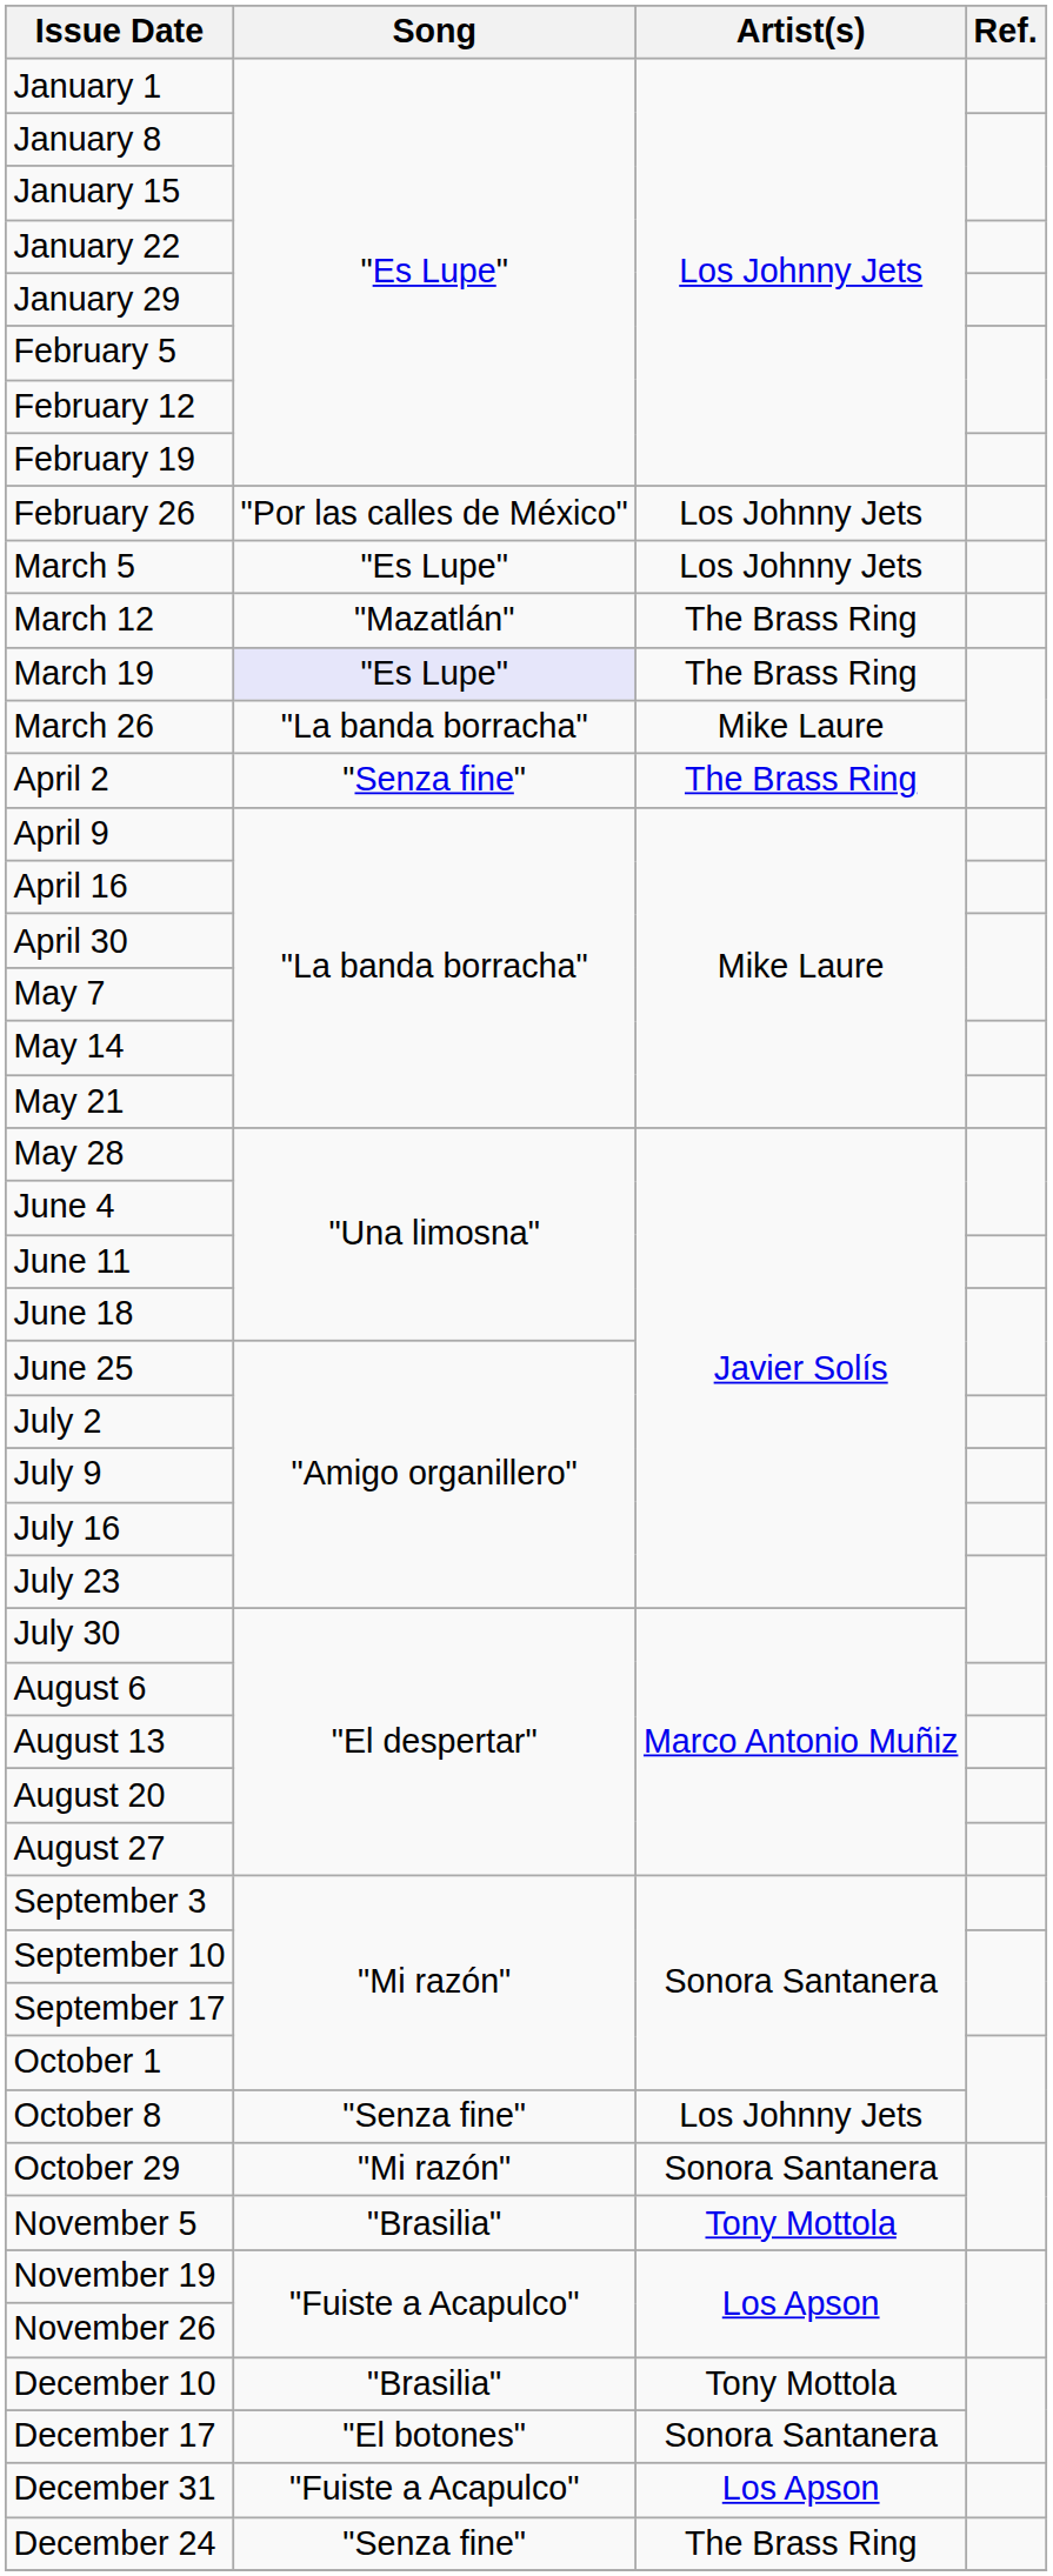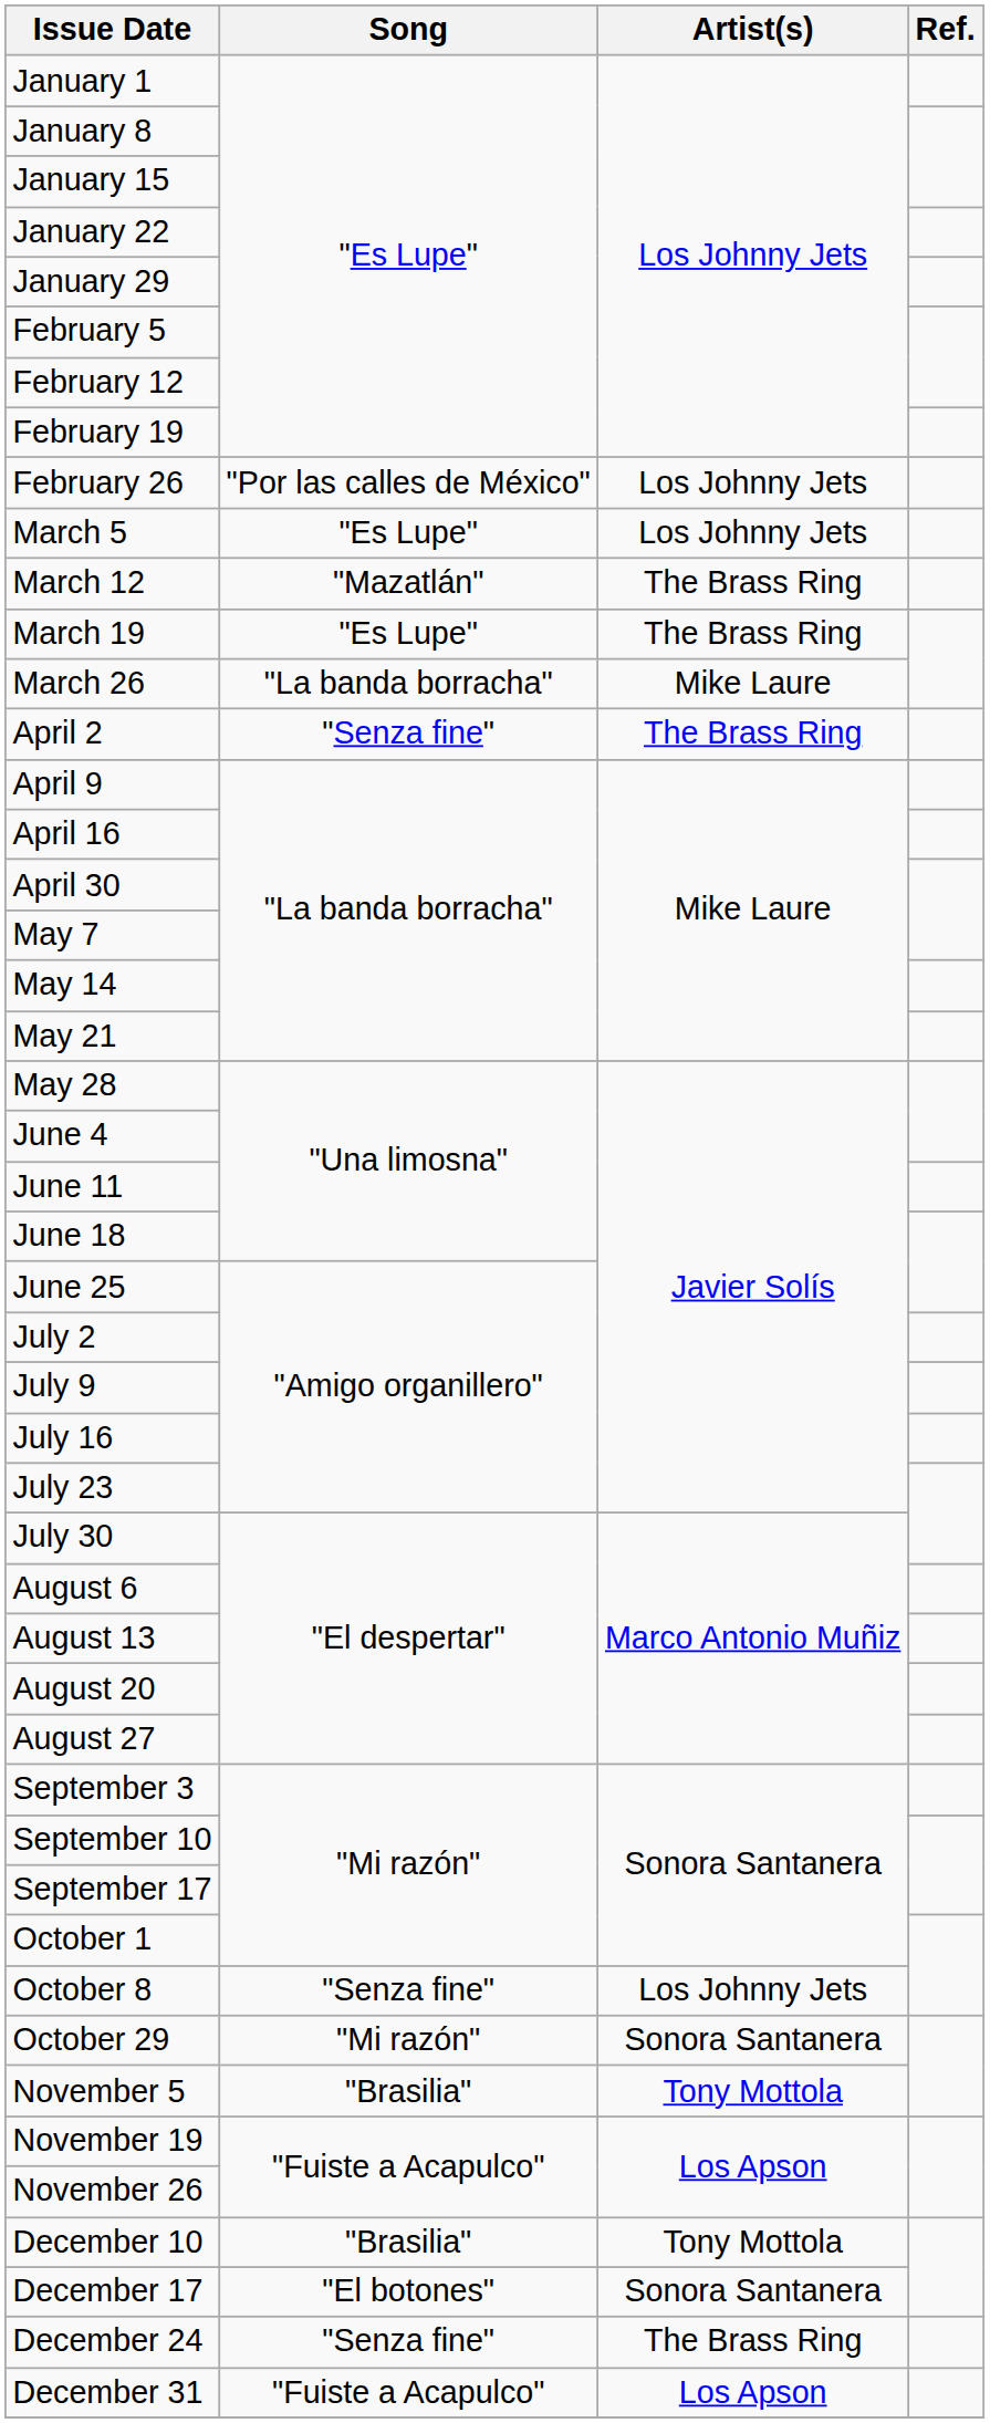 <table class="wikitable">
 <tr>
 <th>Issue Date</th>
 <th>Song</th>
 <th>Artist(s)</th>
 <th>Ref.</th>
 </tr>
 <tr>
 <td>January 1</td>
 <td align="center" rowspan="8">"<a href='#'>Es Lupe</a>"</td>
 <td align="center" rowspan="8"><a href='#'>Los Johnny Jets</a></td>
 <td align="center" rowspan=1></td>
 </tr>
 <tr>
 <td>January 8</td>
 <td align="center" rowspan=2></td>
 </tr>
 <tr>
 <td>January 15</td>
 </tr>
 <tr>
 <td>January 22</td>
 <td align="center" rowspan=1></td>
 </tr>
 <tr>
 <td>January 29</td>
 <td align="center" rowspan=1></td>
 </tr>
 <tr>
 <td>February 5</td>
 <td align="center" rowspan=2></td>
 </tr>
 <tr>
 <td>February 12</td>
 </tr>
 <tr>
 <td>February 19</td>
 <td align="center" rowspan=1></td>
 </tr>
 <tr>
 <td>February 26</td>
 <td align="center">"Por las calles de México"</td>
 <td align="center">Los Johnny Jets</td>
 <td align="center" rowspan=1></td>
 </tr>
 <tr>
 <td>March 5</td>
 <td align="center">"Es Lupe"</td>
 <td align="center">Los Johnny Jets</td>
 <td align="center" rowspan=1></td>
 </tr>
 <tr>
 <td>March 12</td>
 <td align="center">"Mazatlán"</td>
 <td align="center">The Brass Ring</td>
 <td align="center" rowspan=1></td>
 </tr>
 <tr>
 <td>March 19</td>
-<td align="center" style="background: lavender;">"Es Lupe"</td>
+<td align="center">"Es Lupe"</td>
 <td align="center">The Brass Ring</td>
 <td align="center" rowspan=2></td>
 </tr>
 <tr>
 <td>March 26</td>
 <td align="center">"La banda borracha"</td>
 <td align="center">Mike Laure</td>
 </tr>
 <tr>
 <td>April 2</td>
 <td align="center">"<a href='#'>Senza fine</a>"</td>
 <td align="center"><a href='#'>The Brass Ring</a></td>
 <td align="center" rowspan=1></td>
 </tr>
 <tr>
 <td>April 9</td>
 <td align="center" rowspan="6">"La banda borracha"</td>
 <td align="center" rowspan="6">Mike Laure</td>
 <td align="center" rowspan=1></td>
 </tr>
 <tr>
 <td>April 16</td>
 <td align="center" rowspan=1></td>
 </tr>
 <tr>
 <td>April 30</td>
 <td align="center" rowspan=2></td>
 </tr>
 <tr>
 <td>May 7</td>
 </tr>
 <tr>
 <td>May 14</td>
 <td align="center" rowspan=1></td>
 </tr>
 <tr>
 <td>May 21</td>
 <td align="center" rowspan=1></td>
 </tr>
 <tr>
 <td>May 28</td>
 <td align="center" rowspan="4">"Una limosna"</td>
 <td align="center" rowspan="9"><a href='#'>Javier Solís</a></td>
 <td align="center" rowspan=2></td>
 </tr>
 <tr>
 <td>June 4</td>
 </tr>
 <tr>
 <td>June 11</td>
 <td align="center" rowspan=1></td>
 </tr>
 <tr>
 <td>June 18</td>
 <td align="center" rowspan=2></td>
 </tr>
 <tr>
 <td>June 25</td>
 <td align="center" rowspan="5">"Amigo organillero"</td>
 </tr>
 <tr>
 <td>July 2</td>
 <td align="center" rowspan=1></td>
 </tr>
 <tr>
 <td>July 9</td>
 <td align="center" rowspan=1></td>
 </tr>
 <tr>
 <td>July 16</td>
 <td align="center" rowspan=1></td>
 </tr>
 <tr>
 <td>July 23</td>
 <td align="center" rowspan=2></td>
 </tr>
 <tr>
 <td>July 30</td>
 <td align="center" rowspan="5">"El despertar"</td>
 <td align="center" rowspan="5"><a href='#'>Marco Antonio Muñiz</a></td>
 </tr>
 <tr>
 <td>August 6</td>
 <td align="center" rowspan=1></td>
 </tr>
 <tr>
 <td>August 13</td>
 <td align="center" rowspan=1></td>
 </tr>
 <tr>
 <td>August 20</td>
 <td align="center" rowspan=1></td>
 </tr>
 <tr>
 <td>August 27</td>
 <td align="center" rowspan=1></td>
 </tr>
 <tr>
 <td>September 3</td>
 <td align="center" rowspan="4">"Mi razón"</td>
 <td align="center" rowspan="4">Sonora Santanera</td>
 <td align="center" rowspan=1></td>
 </tr>
 <tr>
 <td>September 10</td>
 <td align="center" rowspan=2></td>
 </tr>
 <tr>
 <td>September 17</td>
 </tr>
 <tr>
 <td>October 1</td>
 <td align="center" rowspan=2></td>
 </tr>
 <tr>
 <td>October 8</td>
 <td align="center">"Senza fine"</td>
 <td align="center">Los Johnny Jets</td>
 </tr>
 <tr>
 <td>October 29</td>
 <td align="center">"Mi razón"</td>
 <td align="center">Sonora Santanera</td>
 <td align="center" rowspan=2></td>
 </tr>
 <tr>
 <td>November 5</td>
 <td align="center">"Brasilia"</td>
 <td align="center"><a href='#'>Tony Mottola</a></td>
 </tr>
 <tr>
 <td>November 19</td>
 <td align="center" rowspan="2">"Fuiste a Acapulco"</td>
 <td align="center" rowspan="2"><a href='#'>Los Apson</a></td>
 <td align="center" rowspan=2></td>
 </tr>
 <tr>
 <td>November 26</td>
 </tr>
 <tr>
 <td>December 10</td>
 <td align="center">"Brasilia"</td>
 <td align="center">Tony Mottola</td>
 <td align="center" rowspan=2></td>
 </tr>
 <tr>
 <td>December 17</td>
 <td align="center">"El botones"</td>
 <td align="center">Sonora Santanera</td>
 </tr>
 <tr>
+<td>December 24</td>
+<td align="center">"Senza fine"</td>
+<td align="center">The Brass Ring</td>
+<td align="center" rowspan=1></td>
+</tr>
+<tr>
 <td>December 31</td>
 <td align="center">"Fuiste a Acapulco"</td>
 <td align="center"><a href='#'>Los Apson</a></td>
 <td align="center" rowspan=1></td>
 </tr>
 <tr>
-<td>December 24</td>
-<td align="center">"Senza fine"</td>
-<td align="center">The Brass Ring</td>
-<td align="center" rowspan=1></td>
-</tr>
-<tr>
 </tr>
 </table>
